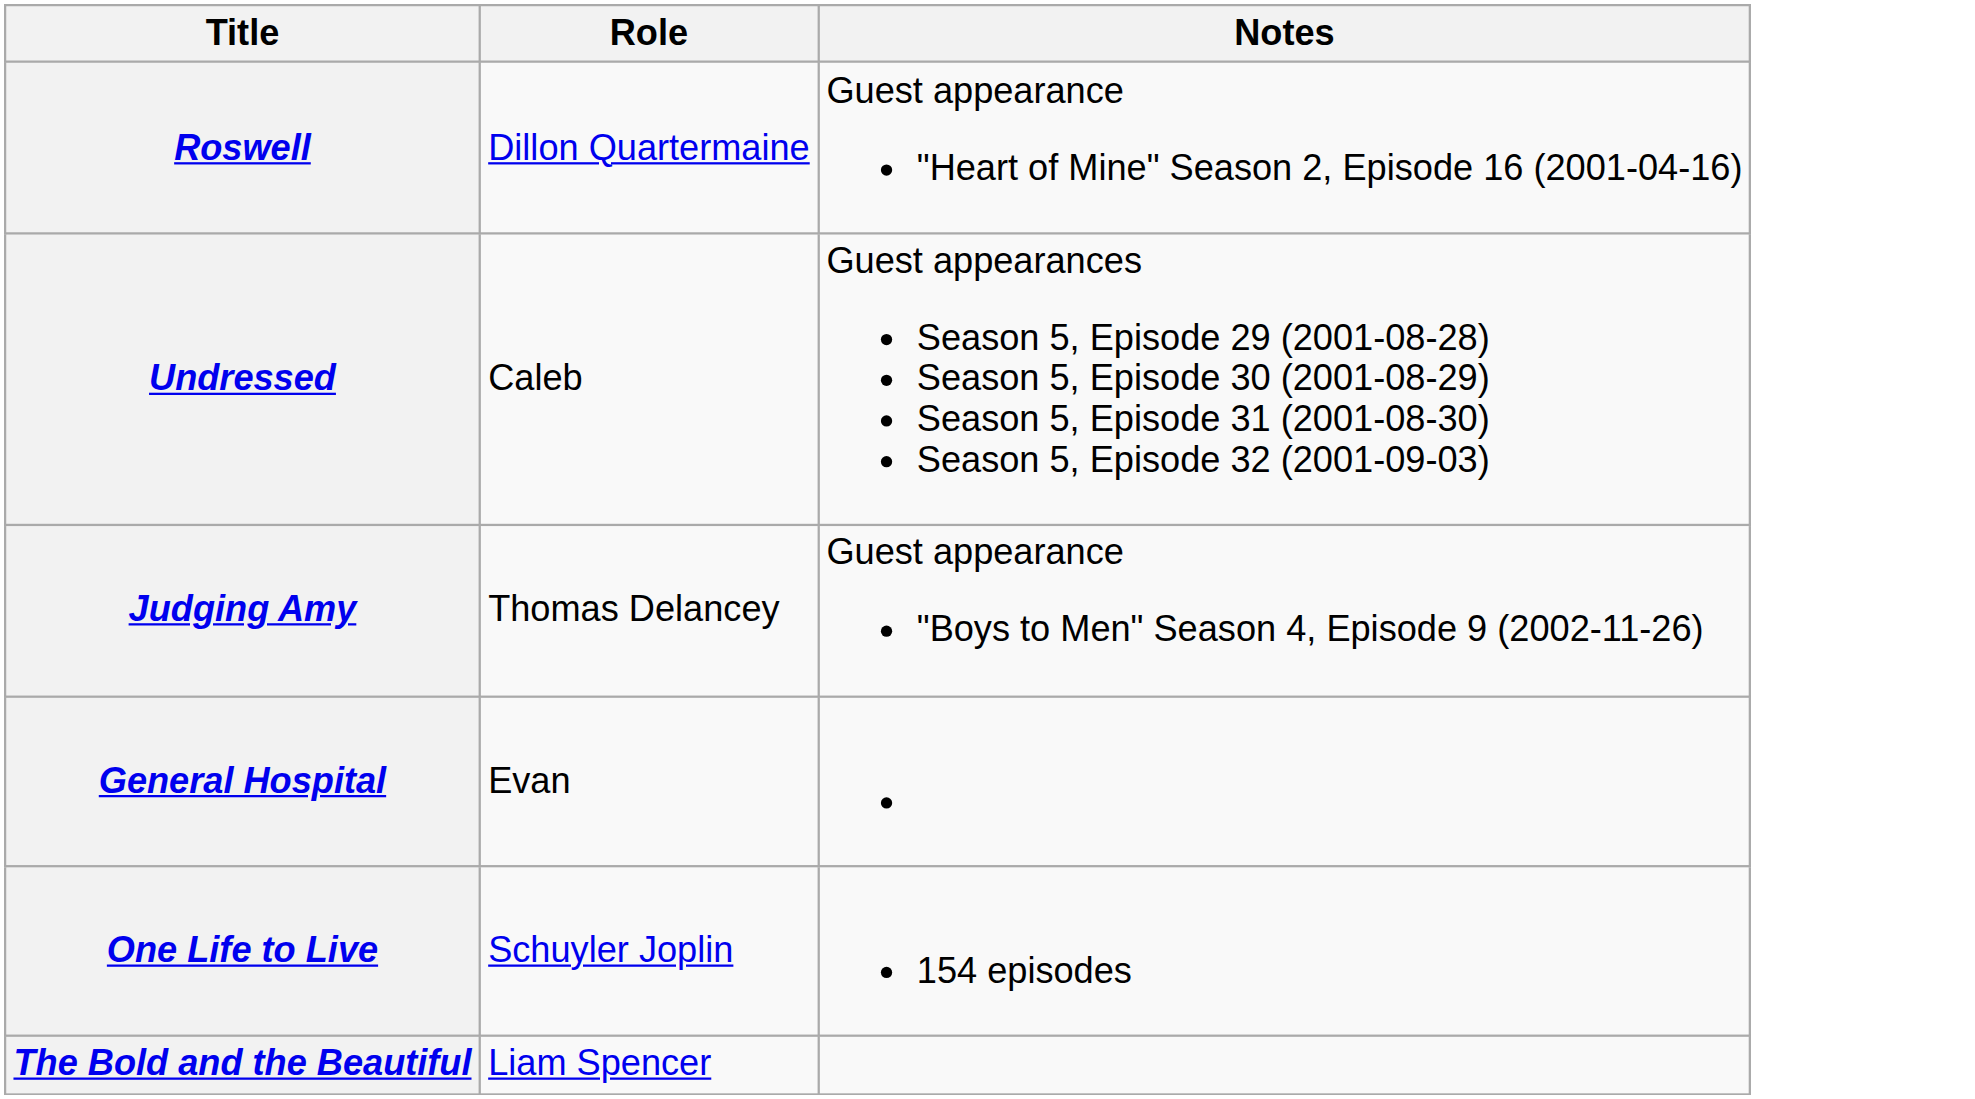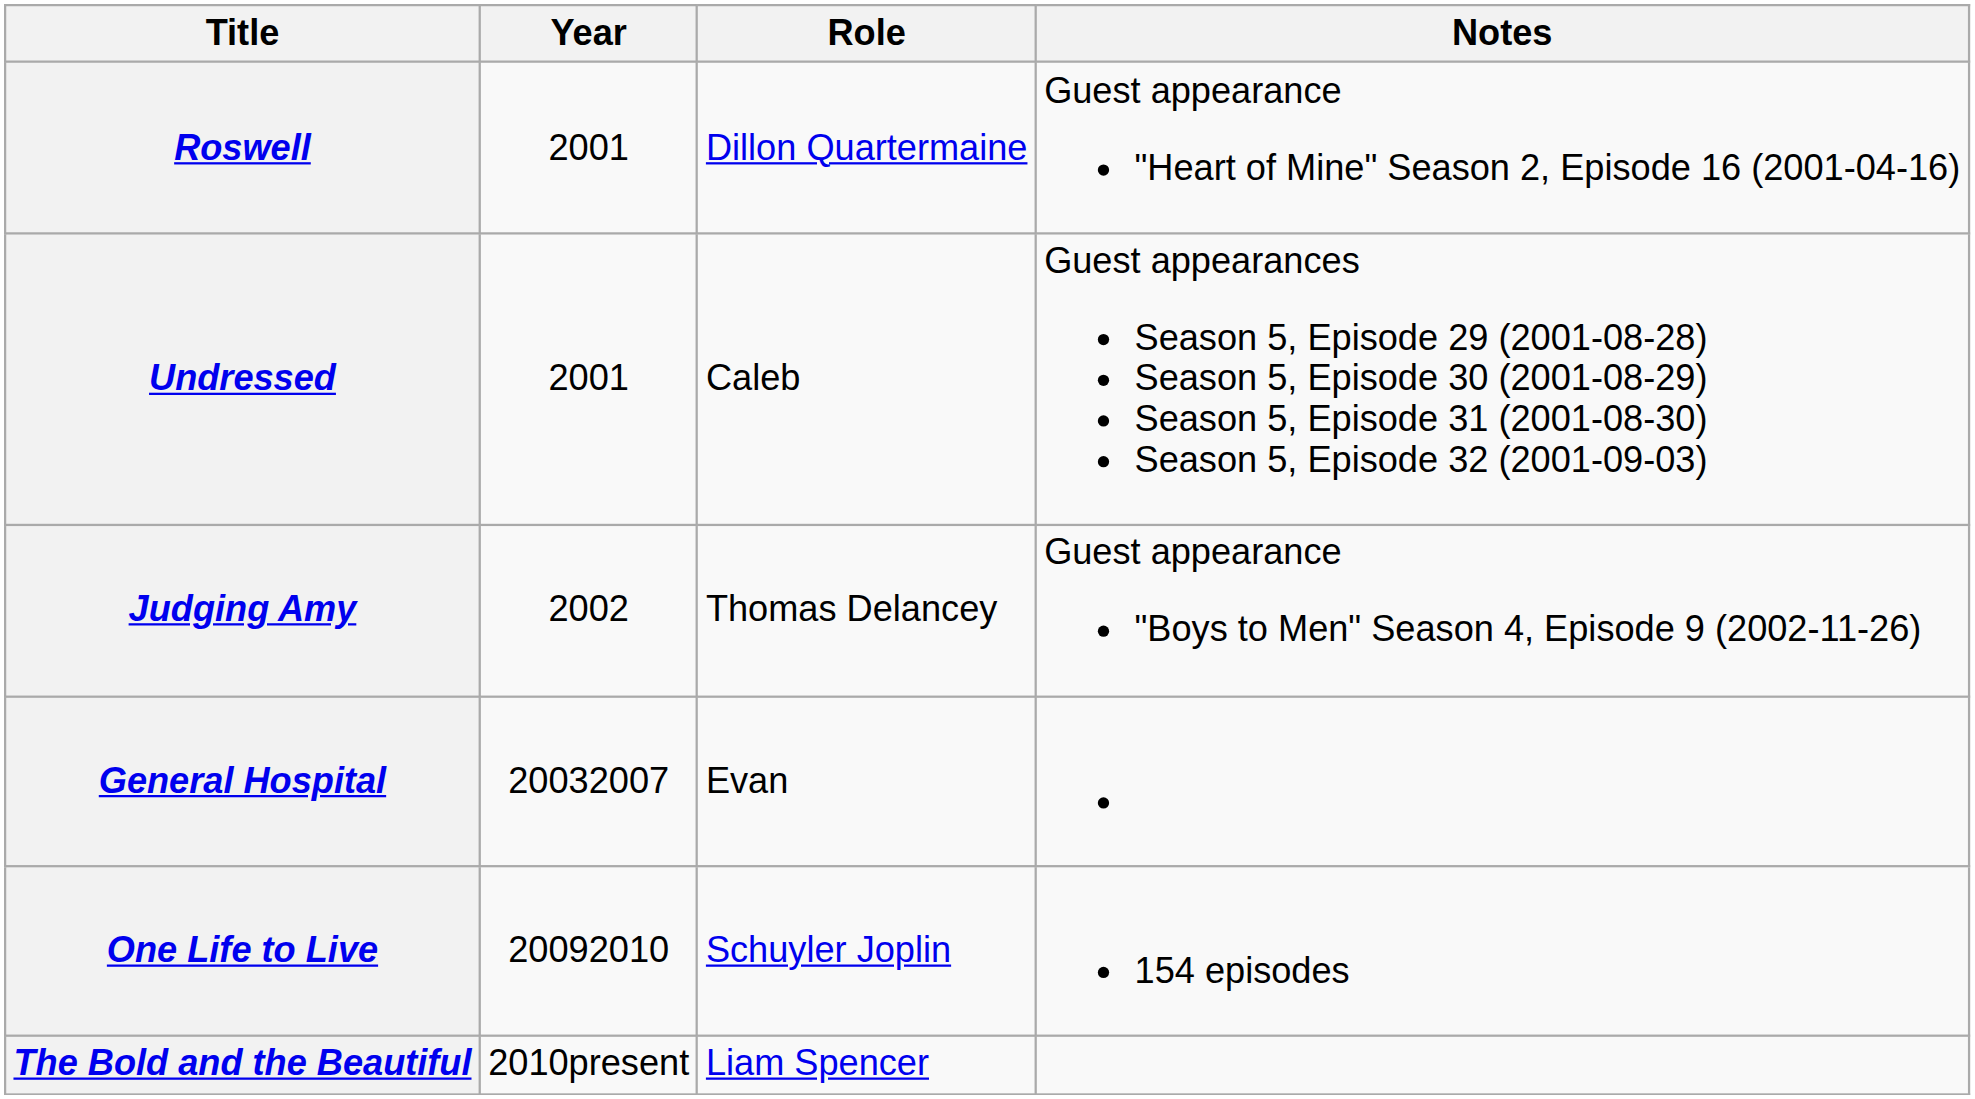 <table class="wikitable sortable plainrowheaders">
 <tr>
 <th scope="col">Title</th>
+<th scope="col">Year</th>
 <th scope="col">Role</th>
 <th scope="col" class="unsortable">Notes</th>
 </tr>
 <tr>
 <th scope="row"><em><a href='#'>Roswell</a></em></th>
+<td align="center">2001</td>
 <td><a href='#'>Dillon Quartermaine</a></td>
 <td>Guest appearance<br><ul><li>"Heart of Mine" Season 2, Episode 16 (2001-04-16)</li></ul></td>
 </tr>
 <tr>
 <th scope="row"><em><a href='#'>Undressed</a></em></th>
+<td align="center">2001</td>
 <td>Caleb</td>
 <td>Guest appearances<br><ul><li>Season 5, Episode 29 (2001-08-28)</li><li>Season 5, Episode 30 (2001-08-29)</li><li>Season 5, Episode 31 (2001-08-30)</li><li>Season 5, Episode 32 (2001-09-03)</li></ul></td>
 </tr>
 <tr>
 <th scope="row"><em><a href='#'>Judging Amy</a></em></th>
+<td align="center">2002</td>
 <td>Thomas Delancey</td>
 <td>Guest appearance<br><ul><li>"Boys to Men" Season 4, Episode 9 (2002-11-26)</li></ul></td>
 </tr>
 <tr>
 <th scope="row"><em><a href='#'>General Hospital</a></em></th>
+<td align="center">20032007</td>
 <td>Evan</td>
 <td><br><ul><li></li></ul></td>
 </tr>
 <tr>
 <th scope="row"><em><a href='#'>One Life to Live</a></em></th>
+<td align="center">20092010</td>
 <td><a href='#'>Schuyler Joplin</a></td>
 <td><br><ul><li>154 episodes</li></ul></td>
 </tr>
 <tr>
 <th scope="row"><em><a href='#'>The Bold and the Beautiful</a></em></th>
+<td align="center">2010present</td>
 <td><a href='#'>Liam Spencer</a></td>
 <td></td>
 </tr>
 </table>
